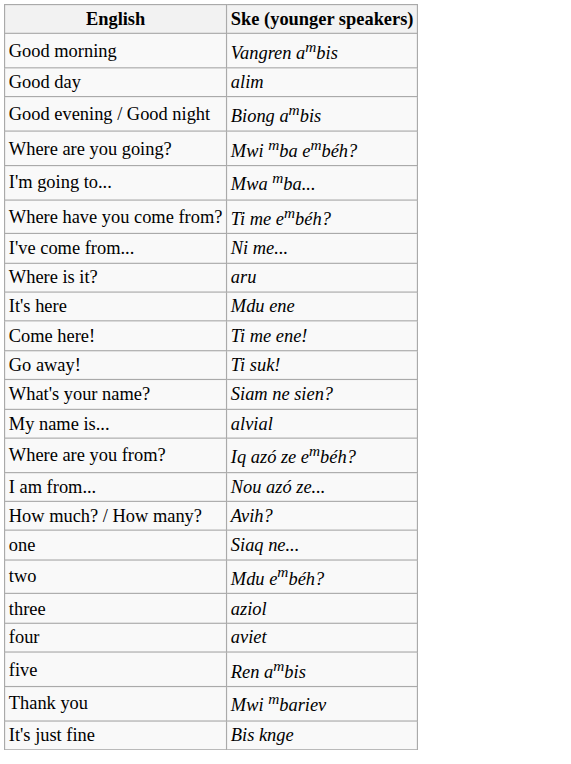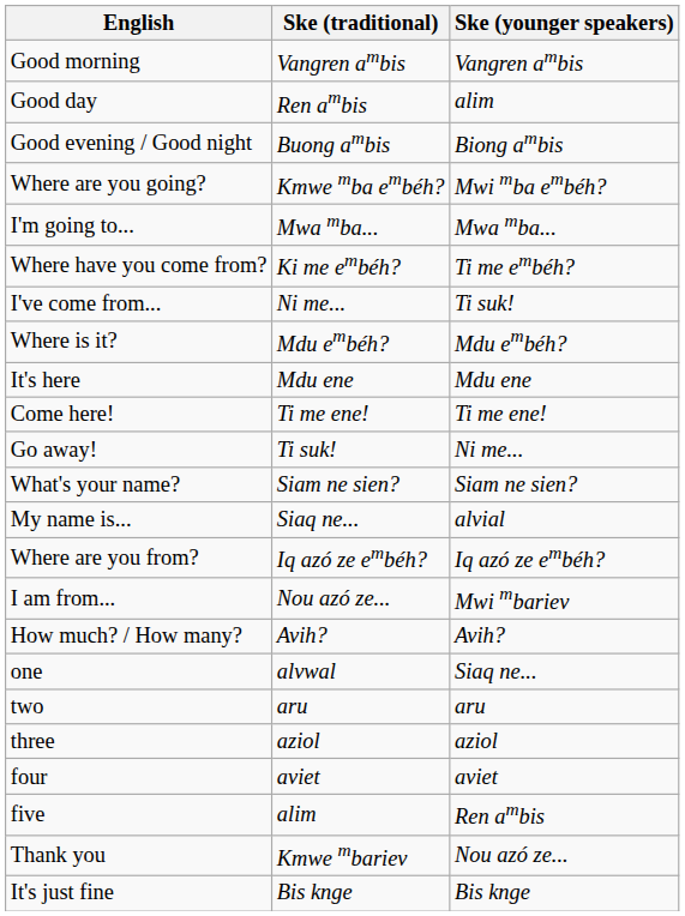 <table class="wikitable">
 <tr>
 <th>English</th>
+<th>Ske (traditional)</th>
 <th>Ske (younger speakers)</th>
 </tr>
 <tr ->
 <td>Good morning</td>
 <td><em>Vangren a<sup>m</sup>bis</em></td>
+<td><em>Vangren a<sup>m</sup>bis</em></td>
 </tr>
 <tr ->
 <td>Good day</td>
+<td><em>Ren a<sup>m</sup>bis</em></td>
 <td><em>alim</em></td>
 </tr>
 <tr ->
 <td>Good evening / Good night</td>
+<td><em>Buong a<sup>m</sup>bis</em></td>
 <td><em>Biong a<sup>m</sup>bis</em></td>
 </tr>
 <tr ->
 <td>Where are you going?</td>
+<td><em>Kmwe <sup>m</sup>ba e<sup>m</sup>béh?</em></td>
 <td><em>Mwi <sup>m</sup>ba e<sup>m</sup>béh?</em></td>
 </tr>
 <tr ->
 <td>I'm going to...</td>
 <td><em>Mwa <sup>m</sup>ba...</em></td>
+<td><em>Mwa <sup>m</sup>ba...</em></td>
 </tr>
 <tr ->
 <td>Where have you come from?</td>
+<td><em>Ki me e<sup>m</sup>béh?</em></td>
 <td><em>Ti me e<sup>m</sup>béh?</em></td>
 </tr>
 <tr ->
 <td>I've come from...</td>
 <td><em>Ni me...</em></td>
+<td><em>Ti suk!</em></td>
 </tr>
 <tr ->
 <td>Where is it?</td>
-<td><em>aru</em></td>
+<td><em>Mdu e<sup>m</sup>béh?</em></td>
+<td><em>Mdu e<sup>m</sup>béh?</em></td>
 </tr>
 <tr ->
 <td>It's here</td>
+<td><em>Mdu ene</em></td>
 <td><em>Mdu ene</em></td>
 </tr>
 <tr ->
 <td>Come here!</td>
 <td><em>Ti me ene!</em></td>
+<td><em>Ti me ene!</em></td>
 </tr>
 <tr ->
 <td>Go away!</td>
 <td><em>Ti suk!</em></td>
+<td><em>Ni me...</em></td>
 </tr>
 <tr ->
 <td>What's your name?</td>
 <td><em>Siam ne sien?</em></td>
+<td><em>Siam ne sien?</em></td>
 </tr>
 <tr ->
 <td>My name is...</td>
+<td><em>Siaq ne...</em></td>
 <td><em>alvial</em></td>
 </tr>
 <tr ->
 <td>Where are you from?</td>
 <td><em>Iq azó ze e<sup>m</sup>béh?</em></td>
+<td><em>Iq azó ze e<sup>m</sup>béh?</em></td>
 </tr>
 <tr ->
 <td>I am from...</td>
 <td><em>Nou azó ze...</em></td>
+<td><em>Mwi <sup>m</sup>bariev</em></td>
 </tr>
 <tr ->
 <td>How much? / How many?</td>
 <td><em>Avih?</em></td>
+<td><em>Avih?</em></td>
 </tr>
 <tr ->
 <td>one</td>
+<td><em>alvwal</em></td>
 <td><em>Siaq ne...</em></td>
 </tr>
 <tr ->
 <td>two</td>
-<td><em>Mdu e<sup>m</sup>béh?</em></td>
+<td><em>aru</em></td>
+<td><em>aru</em></td>
 </tr>
 <tr ->
 <td>three</td>
+<td><em>aziol</em></td>
 <td><em>aziol</em></td>
 </tr>
 <tr ->
 <td>four</td>
 <td><em>aviet</em></td>
+<td><em>aviet</em></td>
 </tr>
 <tr ->
 <td>five</td>
+<td><em>alim</em></td>
 <td><em>Ren a<sup>m</sup>bis</em></td>
 </tr>
 <tr ->
 <td>Thank you</td>
-<td><em>Mwi <sup>m</sup>bariev</em></td>
+<td><em>Kmwe <sup>m</sup>bariev</em></td>
+<td><em>Nou azó ze...</em></td>
 </tr>
 <tr ->
 <td>It's just fine</td>
 <td><em>Bis knge</em></td>
+<td><em>Bis knge</em></td>
 </tr>
 </table>
